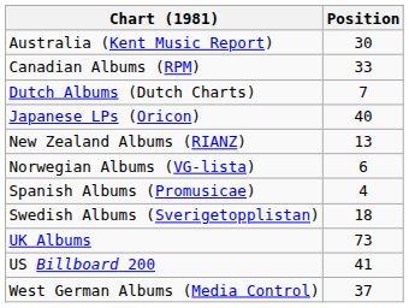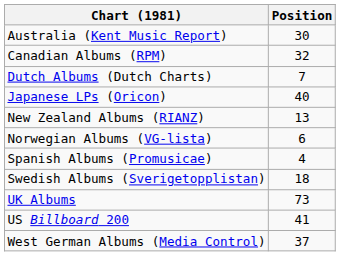 <table class="wikitable sortable" style="text-align:center;">
 <tr>
 <th>Chart (1981)</th>
 <th>Position</th>
 </tr>
 <tr>
 <td align="left">Australia (<a href='#'>Kent Music Report</a>)</td>
 <td>30</td>
 </tr>
 <tr>
 <td align="left">Canadian Albums (<a href='#'>RPM</a>)</td>
-<td>33</td>
+<td>32</td>
 </tr>
 <tr>
 <td align="left"><a href='#'>Dutch Albums</a> (Dutch Charts)</td>
 <td>7</td>
 </tr>
 <tr>
 <td align="left"><a href='#'>Japanese LPs</a> (<a href='#'>Oricon</a>)</td>
 <td>40</td>
 </tr>
 <tr>
 <td align="left">New Zealand Albums (<a href='#'>RIANZ</a>)</td>
 <td>13</td>
 </tr>
 <tr>
 <td align="left">Norwegian Albums (<a href='#'>VG-lista</a>)</td>
 <td>6</td>
 </tr>
 <tr>
 <td align="left">Spanish Albums (<a href='#'>Promusicae</a>)</td>
 <td>4</td>
 </tr>
 <tr>
 <td align="left">Swedish Albums (<a href='#'>Sverigetopplistan</a>)</td>
 <td>18</td>
 </tr>
 <tr>
 <td align="left"><a href='#'>UK Albums</a></td>
 <td>73</td>
 </tr>
 <tr>
 <td align="left">US <a href='#'><em>Billboard</em> 200</a></td>
 <td>41</td>
 </tr>
 <tr>
 <td align="left">West German Albums (<a href='#'>Media Control</a>)</td>
 <td>37</td>
 </tr>
 </table>
